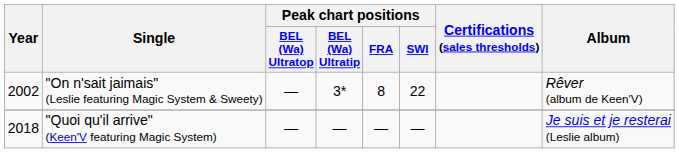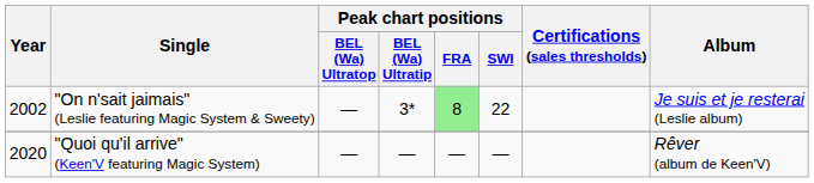 <table class="wikitable" style="text-align:center;">
 <tr>
 <th rowspan="2">Year</th>
 <th rowspan="2">Single</th>
 <th colspan="4">Peak chart positions</th>
 <th rowspan="2"><a href='#'>Certifications</a><br><small>(<a href='#'>sales thresholds</a>)</small></th>
 <th rowspan="2">Album</th>
 </tr>
 <tr style="font-size:smaller;">
 <th width="35"><a href='#'>BEL<br>(Wa)<br>Ultratop</a><br></th>
 <th width="35"><a href='#'>BEL<br>(Wa)<br>Ultratip</a><br></th>
 <th width="35"><a href='#'>FRA</a><br></th>
 <th width="35"><a href='#'>SWI</a></th>
 </tr>
 <tr>
 <td>2002</td>
 <td align="left">"On n'sait jaimais" <br><small>(Leslie featuring  Magic System & Sweety)</small></td>
 <td>—</td>
 <td>3*</td>
-<td>8</td>
+<td style="background: lightgreen;">8</td>
 <td>22</td>
 <td></td>
-<td align="left"><em>Rêver</em><br><small>(album de Keen'V)</small></td>
+<td align="left"><em><a href='#'>Je suis et je resterai</a></em> <br><small>(Leslie album)</small></td>
 </tr>
 <tr>
 </tr>
 <tr>
-<td>2018</td>
+<td>2020</td>
 <td align="left">"Quoi qu'il arrive" <br><small>(<a href='#'>Keen'V</a> featuring Magic System)</small></td>
 <td>—</td>
 <td>—</td>
 <td>—</td>
 <td>—</td>
 <td></td>
-<td align="left"><em><a href='#'>Je suis et je resterai</a></em> <br><small>(Leslie album)</small></td>
+<td align="left"><em>Rêver</em><br><small>(album de Keen'V)</small></td>
 </tr>
 </table>
